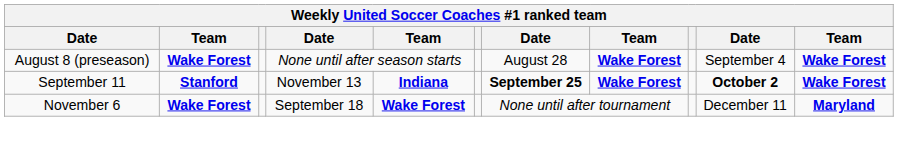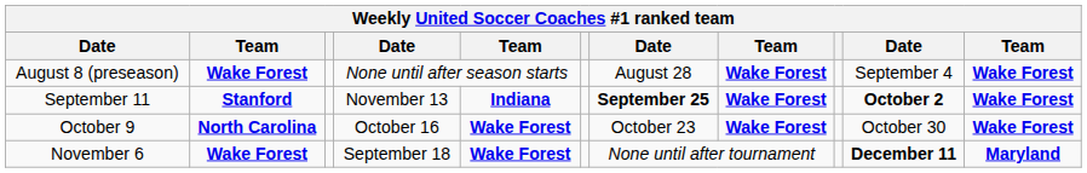 <table class="wikitable" style="text-align:center; width:80%">
 <tr>
 <th colspan=11>Weekly <a href='#'>United Soccer Coaches</a> #1 ranked team</th>
 </tr>
 <tr>
 <th>Date</th>
 <th>Team</th>
 <th></th>
 <th>Date</th>
 <th>Team</th>
 <th></th>
 <th>Date</th>
 <th>Team</th>
 <th></th>
 <th>Date</th>
 <th>Team</th>
 </tr>
 <tr>
 <td>August 8 (preseason)</td>
 <td><strong><a href='#'>Wake Forest</a></strong></td>
 <td></td>
 <td colspan=2><em>None until after season starts</em></td>
 <td></td>
 <td>August 28</td>
 <td><strong><a href='#'>Wake Forest</a></strong></td>
 <td></td>
 <td>September 4</td>
 <td><strong><a href='#'>Wake Forest</a></strong></td>
 </tr>
 <tr>
 <td>September 11</td>
 <td><strong><a href='#'>Stanford</a></strong></td>
 <td></td>
 <td>November 13</td>
 <td><strong><a href='#'>Indiana</a></strong></td>
 <td></td>
 <td><strong>September 25</strong></td>
 <td><strong><a href='#'>Wake Forest</a></strong></td>
 <td></td>
 <td><strong>October 2</strong></td>
 <td><strong><a href='#'>Wake Forest</a></strong></td>
 </tr>
 <tr>
+<td>October 9</td>
+<td><strong><a href='#'>North Carolina</a></strong></td>
+<td></td>
+<td>October 16</td>
+<td><strong><a href='#'>Wake Forest</a></strong></td>
+<td></td>
+<td>October 23</td>
+<td><strong><a href='#'>Wake Forest</a></strong></td>
+<td></td>
+<td>October 30</td>
+<td><strong><a href='#'>Wake Forest</a></strong></td>
+</tr>
+<tr>
 <td>November 6</td>
 <td><strong><a href='#'>Wake Forest</a></strong></td>
 <td></td>
 <td>September 18</td>
 <td><strong><a href='#'>Wake Forest</a></strong></td>
 <td></td>
 <td colspan=2><em>None until after tournament</em></td>
 <td></td>
-<td>December 11</td>
+<td><strong>December 11</strong></td>
 <td><strong><a href='#'>Maryland</a></strong></td>
 </tr>
 </table>
